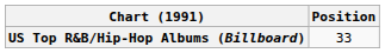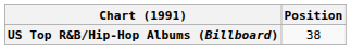 <table class="wikitable plainrowheaders" style="text-align:center;">
 <tr>
 <th scope="col">Chart (1991)</th>
 <th scope="col">Position</th>
 </tr>
 <tr>
 <th scope="row">US Top R&B/Hip-Hop Albums (<em>Billboard</em>)</th>
-<td>33</td>
+<td>38</td>
 </tr>
 </table>
